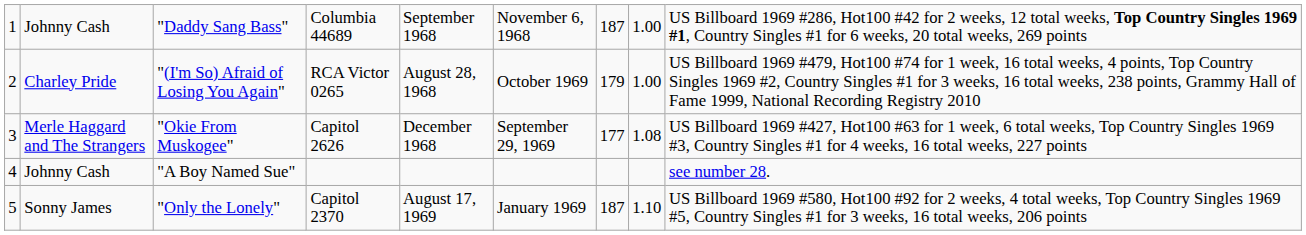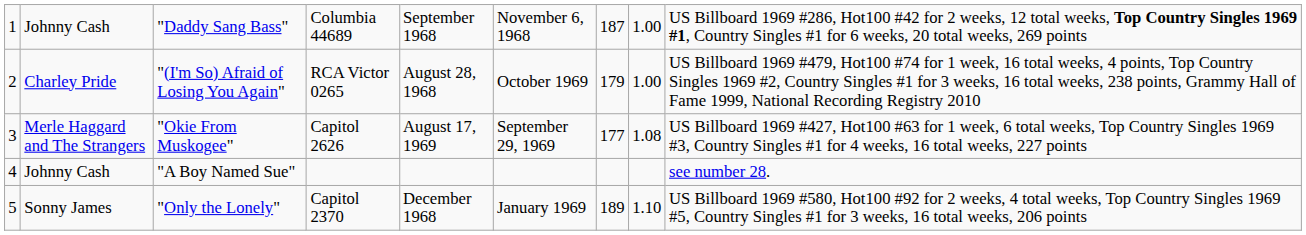 <table class="wikitable sortable">
 <tr>
 <td>1</td>
 <td>Johnny Cash</td>
 <td>"<a href='#'>Daddy Sang Bass</a>"</td>
 <td>Columbia 44689</td>
 <td>September 1968</td>
 <td>November 6, 1968</td>
 <td>187</td>
 <td>1.00</td>
 <td>US Billboard 1969 #286, Hot100 #42 for 2 weeks, 12 total weeks, <strong>Top Country Singles 1969 #1</strong>, Country Singles #1 for 6 weeks, 20 total weeks, 269 points</td>
 </tr>
 <tr>
 <td>2</td>
 <td><a href='#'>Charley Pride</a></td>
 <td>"<a href='#'>(I'm So) Afraid of Losing You Again</a>"</td>
 <td>RCA Victor 0265</td>
 <td>August 28, 1968</td>
 <td>October 1969</td>
 <td>179</td>
 <td>1.00</td>
 <td>US Billboard 1969 #479, Hot100 #74 for 1 week, 16 total weeks, 4 points, Top Country Singles 1969 #2, Country Singles #1 for 3 weeks, 16 total weeks, 238 points, Grammy Hall of Fame 1999, National Recording Registry 2010</td>
 </tr>
 <tr>
 <td>3</td>
 <td><a href='#'>Merle Haggard and The Strangers</a></td>
 <td>"<a href='#'>Okie From Muskogee</a>"</td>
 <td>Capitol 2626</td>
-<td>December 1968</td>
+<td>August 17, 1969</td>
 <td>September 29, 1969</td>
 <td>177</td>
 <td>1.08</td>
 <td>US Billboard 1969 #427, Hot100 #63 for 1 week, 6 total weeks, Top Country Singles 1969 #3, Country Singles #1 for 4 weeks, 16 total weeks, 227 points</td>
 </tr>
 <tr>
 <td>4</td>
 <td>Johnny Cash</td>
 <td>"A Boy Named Sue"</td>
 <td></td>
 <td></td>
 <td></td>
 <td></td>
 <td></td>
 <td><a href='#'>see number 28</a>.</td>
 </tr>
 <tr>
 <td>5</td>
 <td>Sonny James</td>
 <td>"<a href='#'>Only the Lonely</a>"</td>
 <td>Capitol 2370</td>
-<td>August 17, 1969</td>
+<td>December 1968</td>
 <td>January 1969</td>
-<td>187</td>
+<td>189</td>
 <td>1.10</td>
 <td>US Billboard 1969 #580, Hot100 #92 for 2 weeks, 4 total weeks, Top Country Singles 1969 #5, Country Singles #1 for 3 weeks, 16 total weeks, 206 points</td>
 </tr>
 </table>
